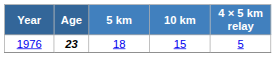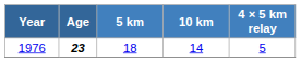 <table class="wikitable" style="font-size:95%; text-align:center; border:grey solid 1px; border-collapse:collapse; background:#ffffff;">
 <tr>
 <th style="background-color:#369; color:white; width:60px;"> Year </th>
 <th style="background-color:#369; color:white; width:40px;"> Age </th>
 <th style="background-color:#4180be; color:white; width:75px;"> 5 km </th>
 <th style="background-color:#4180be; color:white; width:75px;"> 10 km </th>
 <th style="background-color:#4180be; color:white; width:75px;"> 4 × 5 km <br> relay </th>
 </tr>
 <tr>
 <td><a href='#'>1976</a></td>
 <td><strong><em>23</em></strong></td>
 <td><a href='#'>18</a></td>
-<td><a href='#'>15</a></td>
+<td><a href='#'>14</a></td>
 <td><a href='#'>5</a></td>
 </tr>
 <tr>
 </tr>
 </table>
